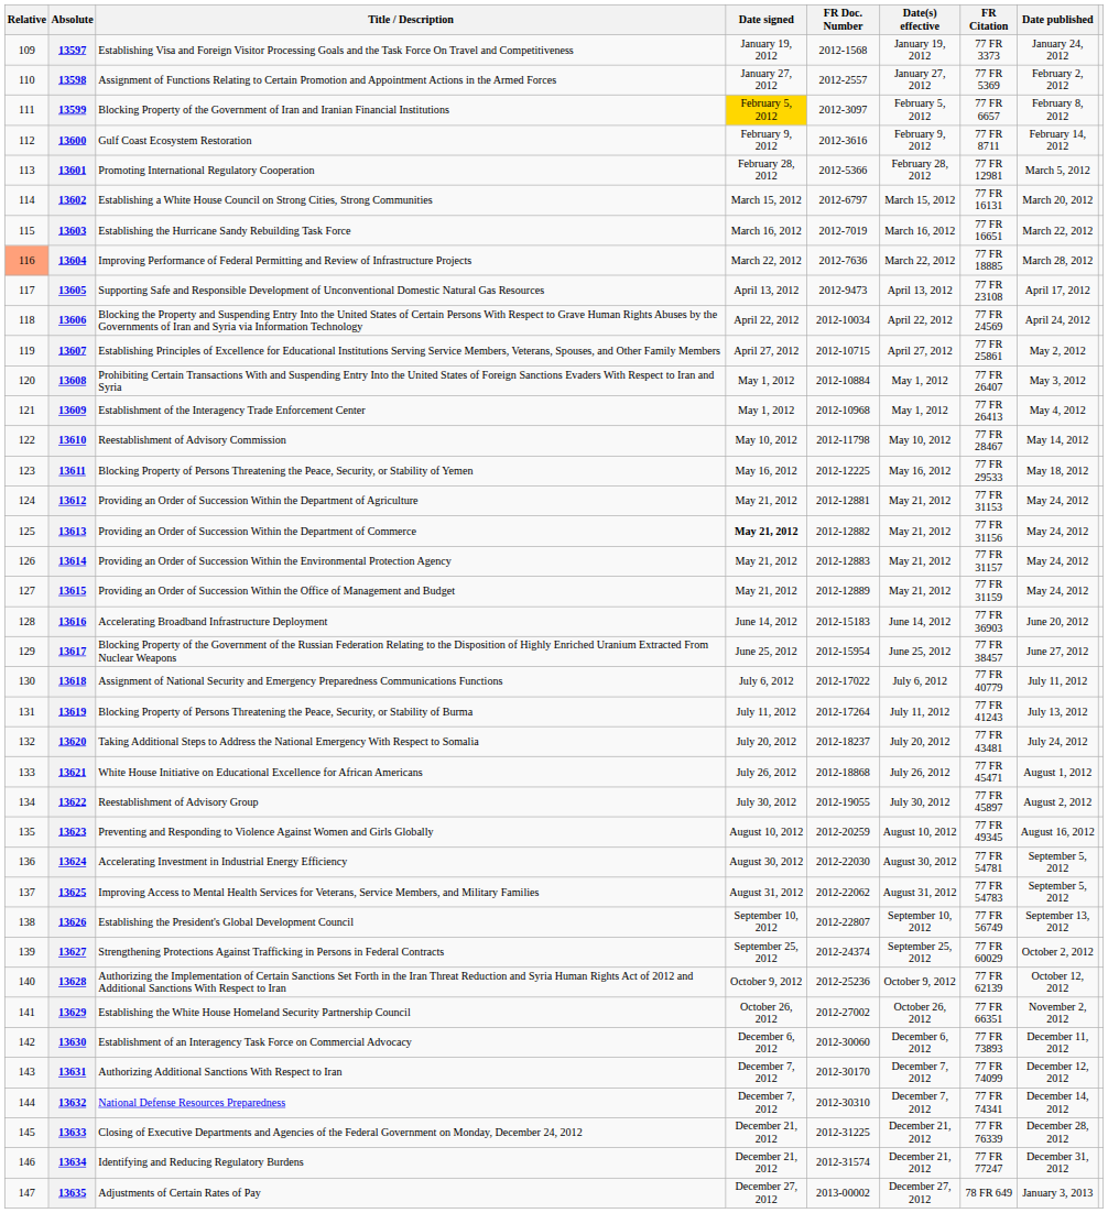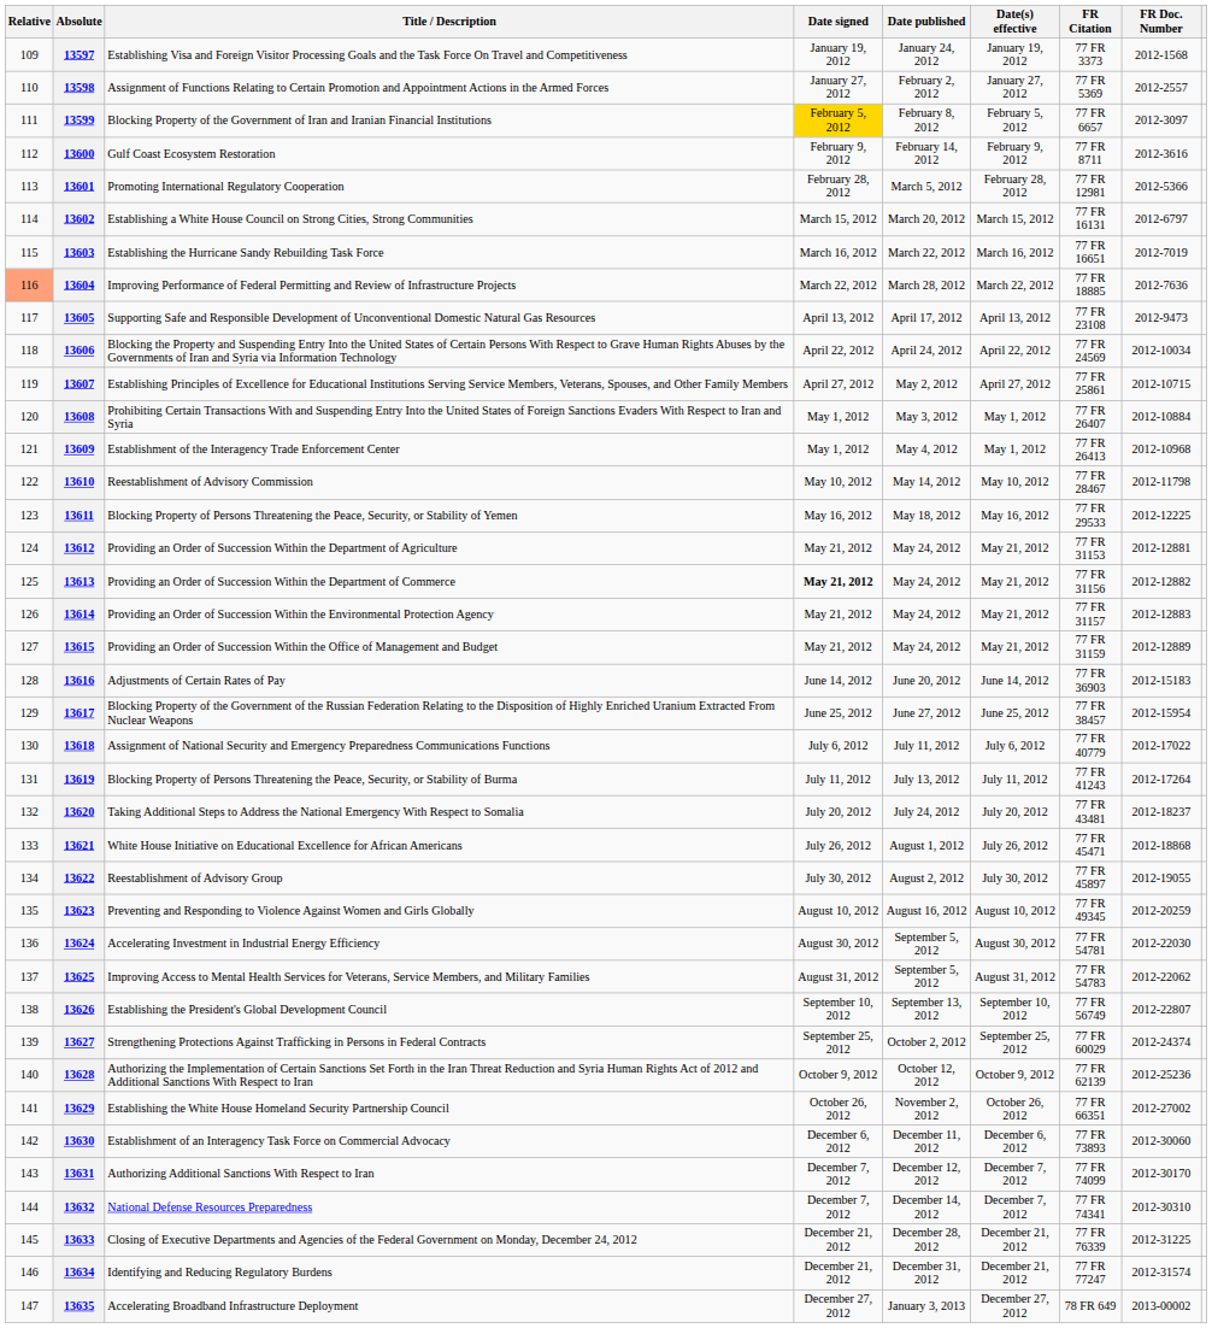 <table class="wikitable sortable plainrowheaders" style="width:100%">
 <tr style="text-align:center">
 <th>Relative </th>
 <th>Absolute </th>
 <th>Title / Description</th>
 <th>Date signed</th>
-<th>FR Doc. Number</th>
+<th>Date published</th>
 <th>Date(s) effective</th>
 <th>FR Citation</th>
-<th>Date published</th>
+<th>FR Doc. Number</th>
 <th class="unsortable"></th>
 </tr>
 <tr style="text-align:center">
 <td>109</td>
 <th><a href='#'>13597</a></th>
 <td style="text-align:left">Establishing Visa and Foreign Visitor Processing Goals and the Task Force On Travel and Competitiveness</td>
 <td>January 19, 2012</td>
-<td>2012-1568</td>
+<td>January 24, 2012</td>
 <td>January 19, 2012</td>
 <td>77 FR 3373</td>
-<td>January 24, 2012</td>
+<td>2012-1568</td>
 <td></td>
 </tr>
 <tr style="text-align:center">
 <td>110</td>
 <th><a href='#'>13598</a></th>
 <td style="text-align:left">Assignment of Functions Relating to Certain Promotion and Appointment Actions in the Armed Forces</td>
 <td>January 27, 2012</td>
-<td>2012-2557</td>
+<td>February 2, 2012</td>
 <td>January 27, 2012</td>
 <td>77 FR 5369</td>
-<td>February 2, 2012</td>
+<td>2012-2557</td>
 <td></td>
 </tr>
 <tr style="text-align:center">
 <td>111</td>
 <th><a href='#'>13599</a></th>
 <td style="text-align:left">Blocking Property of the Government of Iran and Iranian Financial Institutions</td>
 <td style="background: gold;">February 5, 2012</td>
-<td>2012-3097</td>
+<td>February 8, 2012</td>
 <td>February 5, 2012</td>
 <td>77 FR 6657</td>
-<td>February 8, 2012</td>
+<td>2012-3097</td>
 <td></td>
 </tr>
 <tr style="text-align:center">
 <td>112</td>
 <th><a href='#'>13600</a></th>
 <td style="text-align:left">Gulf Coast Ecosystem Restoration</td>
 <td>February 9, 2012</td>
-<td>2012-3616</td>
+<td>February 14, 2012</td>
 <td>February 9, 2012</td>
 <td>77 FR 8711</td>
-<td>February 14, 2012</td>
+<td>2012-3616</td>
 <td></td>
 </tr>
 <tr style="text-align:center">
 <td>113</td>
 <th><a href='#'>13601</a></th>
 <td style="text-align:left">Promoting International Regulatory Cooperation</td>
 <td>February 28, 2012</td>
-<td>2012-5366</td>
+<td>March 5, 2012</td>
 <td>February 28, 2012</td>
 <td>77 FR 12981</td>
-<td>March 5, 2012</td>
+<td>2012-5366</td>
 <td></td>
 </tr>
 <tr style="text-align:center">
 <td>114</td>
 <th><a href='#'>13602</a></th>
 <td style="text-align:left">Establishing a White House Council on Strong Cities, Strong Communities</td>
 <td>March 15, 2012</td>
-<td>2012-6797</td>
+<td>March 20, 2012</td>
 <td>March 15, 2012</td>
 <td>77 FR 16131</td>
-<td>March 20, 2012</td>
+<td>2012-6797</td>
 <td></td>
 </tr>
 <tr style="text-align:center">
 <td>115</td>
 <th><a href='#'>13603</a></th>
 <td style="text-align:left">Establishing the Hurricane Sandy Rebuilding Task Force</td>
 <td>March 16, 2012</td>
-<td>2012-7019</td>
+<td>March 22, 2012</td>
 <td>March 16, 2012</td>
 <td>77 FR 16651</td>
-<td>March 22, 2012</td>
+<td>2012-7019</td>
 <td></td>
 </tr>
 <tr style="text-align:center">
 <td style="background: lightsalmon;">116</td>
 <th><a href='#'>13604</a></th>
 <td style="text-align:left">Improving Performance of Federal Permitting and Review of Infrastructure Projects</td>
 <td>March 22, 2012</td>
-<td>2012-7636</td>
+<td>March 28, 2012</td>
 <td>March 22, 2012</td>
 <td>77 FR 18885</td>
-<td>March 28, 2012</td>
+<td>2012-7636</td>
 <td></td>
 </tr>
 <tr style="text-align:center">
 <td>117</td>
 <th><a href='#'>13605</a></th>
 <td style="text-align:left">Supporting Safe and Responsible Development of Unconventional Domestic Natural Gas Resources</td>
 <td>April 13, 2012</td>
-<td>2012-9473</td>
+<td>April 17, 2012</td>
 <td>April 13, 2012</td>
 <td>77 FR 23108</td>
-<td>April 17, 2012</td>
+<td>2012-9473</td>
 <td></td>
 </tr>
 <tr style="text-align:center">
 <td>118</td>
 <th><a href='#'>13606</a></th>
 <td style="text-align:left">Blocking the Property and Suspending Entry Into the United States of Certain Persons With Respect to Grave Human Rights Abuses by the Governments of Iran and Syria via Information Technology</td>
 <td>April 22, 2012</td>
-<td>2012-10034</td>
+<td>April 24, 2012</td>
 <td>April 22, 2012</td>
 <td>77 FR 24569</td>
-<td>April 24, 2012</td>
+<td>2012-10034</td>
 <td></td>
 </tr>
 <tr style="text-align:center">
 <td>119</td>
 <th><a href='#'>13607</a></th>
 <td style="text-align:left">Establishing Principles of Excellence for Educational Institutions Serving Service Members, Veterans, Spouses, and Other Family Members</td>
 <td>April 27, 2012</td>
-<td>2012-10715</td>
+<td>May 2, 2012</td>
 <td>April 27, 2012</td>
 <td>77 FR 25861</td>
-<td>May 2, 2012</td>
+<td>2012-10715</td>
 <td></td>
 </tr>
 <tr style="text-align:center">
 <td>120</td>
 <th><a href='#'>13608</a></th>
 <td style="text-align:left">Prohibiting Certain Transactions With and Suspending Entry Into the United States of Foreign Sanctions Evaders With Respect to Iran and Syria</td>
 <td>May 1, 2012</td>
-<td>2012-10884</td>
+<td>May 3, 2012</td>
 <td>May 1, 2012</td>
 <td>77 FR 26407</td>
-<td>May 3, 2012</td>
+<td>2012-10884</td>
 <td></td>
 </tr>
 <tr style="text-align:center">
 <td>121</td>
 <th><a href='#'>13609</a></th>
 <td style="text-align:left">Establishment of the Interagency Trade Enforcement Center</td>
 <td>May 1, 2012</td>
-<td>2012-10968</td>
+<td>May 4, 2012</td>
 <td>May 1, 2012</td>
 <td>77 FR 26413</td>
-<td>May 4, 2012</td>
+<td>2012-10968</td>
 <td></td>
 </tr>
 <tr style="text-align:center">
 <td>122</td>
 <th><a href='#'>13610</a></th>
 <td style="text-align:left">Reestablishment of Advisory Commission</td>
 <td>May 10, 2012</td>
-<td>2012-11798</td>
+<td>May 14, 2012</td>
 <td>May 10, 2012</td>
 <td>77 FR 28467</td>
-<td>May 14, 2012</td>
+<td>2012-11798</td>
 <td></td>
 </tr>
 <tr style="text-align:center">
 <td>123</td>
 <th><a href='#'>13611</a></th>
 <td style="text-align:left">Blocking Property of Persons Threatening the Peace, Security, or Stability of Yemen</td>
 <td>May 16, 2012</td>
-<td>2012-12225</td>
+<td>May 18, 2012</td>
 <td>May 16, 2012</td>
 <td>77 FR 29533</td>
-<td>May 18, 2012</td>
+<td>2012-12225</td>
 <td></td>
 </tr>
 <tr style="text-align:center">
 <td>124</td>
 <th><a href='#'>13612</a></th>
 <td style="text-align:left">Providing an Order of Succession Within the Department of Agriculture</td>
 <td>May 21, 2012</td>
-<td>2012-12881</td>
+<td>May 24, 2012</td>
 <td>May 21, 2012</td>
 <td>77 FR 31153</td>
-<td>May 24, 2012</td>
+<td>2012-12881</td>
 <td></td>
 </tr>
 <tr style="text-align:center">
 <td>125</td>
 <th><a href='#'>13613</a></th>
 <td style="text-align:left">Providing an Order of Succession Within the Department of Commerce</td>
 <td><strong>May 21, 2012</strong></td>
-<td>2012-12882</td>
+<td>May 24, 2012</td>
 <td>May 21, 2012</td>
 <td>77 FR 31156</td>
-<td>May 24, 2012</td>
+<td>2012-12882</td>
 <td></td>
 </tr>
 <tr style="text-align:center">
 <td>126</td>
 <th><a href='#'>13614</a></th>
 <td style="text-align:left">Providing an Order of Succession Within the Environmental Protection Agency</td>
 <td>May 21, 2012</td>
-<td>2012-12883</td>
+<td>May 24, 2012</td>
 <td>May 21, 2012</td>
 <td>77 FR 31157</td>
-<td>May 24, 2012</td>
+<td>2012-12883</td>
 <td></td>
 </tr>
 <tr style="text-align:center">
 <td>127</td>
 <th><a href='#'>13615</a></th>
 <td style="text-align:left">Providing an Order of Succession Within the Office of Management and Budget</td>
 <td>May 21, 2012</td>
-<td>2012-12889</td>
+<td>May 24, 2012</td>
 <td>May 21, 2012</td>
 <td>77 FR 31159</td>
-<td>May 24, 2012</td>
+<td>2012-12889</td>
 <td></td>
 </tr>
 <tr style="text-align:center">
 <td>128</td>
 <th><a href='#'>13616</a></th>
-<td style="text-align:left">Accelerating Broadband Infrastructure Deployment</td>
+<td style="text-align:left">Adjustments of Certain Rates of Pay</td>
 <td>June 14, 2012</td>
-<td>2012-15183</td>
+<td>June 20, 2012</td>
 <td>June 14, 2012</td>
 <td>77 FR 36903</td>
-<td>June 20, 2012</td>
+<td>2012-15183</td>
 <td></td>
 </tr>
 <tr style="text-align:center">
 <td>129</td>
 <th><a href='#'>13617</a></th>
 <td style="text-align:left">Blocking Property of the Government of the Russian Federation Relating to the Disposition of Highly Enriched Uranium Extracted From Nuclear Weapons</td>
 <td>June 25, 2012</td>
-<td>2012-15954</td>
+<td>June 27, 2012</td>
 <td>June 25, 2012</td>
 <td>77 FR 38457</td>
-<td>June 27, 2012</td>
+<td>2012-15954</td>
 <td></td>
 </tr>
 <tr style="text-align:center">
 <td>130</td>
 <th><a href='#'>13618</a></th>
 <td style="text-align:left">Assignment of National Security and Emergency Preparedness Communications Functions</td>
 <td>July 6, 2012</td>
-<td>2012-17022</td>
+<td>July 11, 2012</td>
 <td>July 6, 2012</td>
 <td>77 FR 40779</td>
-<td>July 11, 2012</td>
+<td>2012-17022</td>
 <td></td>
 </tr>
 <tr style="text-align:center">
 <td>131</td>
 <th><a href='#'>13619</a></th>
 <td style="text-align:left">Blocking Property of Persons Threatening the Peace, Security, or Stability of Burma</td>
 <td>July 11, 2012</td>
-<td>2012-17264</td>
+<td>July 13, 2012</td>
 <td>July 11, 2012</td>
 <td>77 FR 41243</td>
-<td>July 13, 2012</td>
+<td>2012-17264</td>
 <td></td>
 </tr>
 <tr style="text-align:center">
 <td>132</td>
 <th><a href='#'>13620</a></th>
 <td style="text-align:left">Taking Additional Steps to Address the National Emergency With Respect to Somalia</td>
 <td>July 20, 2012</td>
-<td>2012-18237</td>
+<td>July 24, 2012</td>
 <td>July 20, 2012</td>
 <td>77 FR 43481</td>
-<td>July 24, 2012</td>
+<td>2012-18237</td>
 <td></td>
 </tr>
 <tr style="text-align:center">
 <td>133</td>
 <th><a href='#'>13621</a></th>
 <td style="text-align:left">White House Initiative on Educational Excellence for African Americans</td>
 <td>July 26, 2012</td>
-<td>2012-18868</td>
+<td>August 1, 2012</td>
 <td>July 26, 2012</td>
 <td>77 FR 45471</td>
-<td>August 1, 2012</td>
+<td>2012-18868</td>
 <td></td>
 </tr>
 <tr style="text-align:center">
 <td>134</td>
 <th><a href='#'>13622</a></th>
 <td style="text-align:left">Reestablishment of Advisory Group</td>
 <td>July 30, 2012</td>
-<td>2012-19055</td>
+<td>August 2, 2012</td>
 <td>July 30, 2012</td>
 <td>77 FR 45897</td>
-<td>August 2, 2012</td>
+<td>2012-19055</td>
 <td></td>
 </tr>
 <tr style="text-align:center">
 <td>135</td>
 <th><a href='#'>13623</a></th>
 <td style="text-align:left">Preventing and Responding to Violence Against Women and Girls Globally</td>
 <td>August 10, 2012</td>
-<td>2012-20259</td>
+<td>August 16, 2012</td>
 <td>August 10, 2012</td>
 <td>77 FR 49345</td>
-<td>August 16, 2012</td>
+<td>2012-20259</td>
 <td></td>
 </tr>
 <tr style="text-align:center">
 <td>136</td>
 <th><a href='#'>13624</a></th>
 <td style="text-align:left">Accelerating Investment in Industrial Energy Efficiency</td>
 <td>August 30, 2012</td>
-<td>2012-22030</td>
+<td>September 5, 2012</td>
 <td>August 30, 2012</td>
 <td>77 FR 54781</td>
-<td>September 5, 2012</td>
+<td>2012-22030</td>
 <td></td>
 </tr>
 <tr style="text-align:center">
 <td>137</td>
 <th><a href='#'>13625</a></th>
 <td style="text-align:left">Improving Access to Mental Health Services for Veterans, Service Members, and Military Families</td>
 <td>August 31, 2012</td>
-<td>2012-22062</td>
+<td>September 5, 2012</td>
 <td>August 31, 2012</td>
 <td>77 FR 54783</td>
-<td>September 5, 2012</td>
+<td>2012-22062</td>
 <td></td>
 </tr>
 <tr style="text-align:center">
 <td>138</td>
 <th><a href='#'>13626</a></th>
 <td style="text-align:left">Establishing the President's Global Development Council</td>
 <td>September 10, 2012</td>
-<td>2012-22807</td>
+<td>September 13, 2012</td>
 <td>September 10, 2012</td>
 <td>77 FR 56749</td>
-<td>September 13, 2012</td>
+<td>2012-22807</td>
 <td></td>
 </tr>
 <tr style="text-align:center">
 <td>139</td>
 <th><a href='#'>13627</a></th>
 <td style="text-align:left">Strengthening Protections Against Trafficking in Persons in Federal Contracts</td>
 <td>September 25, 2012</td>
-<td>2012-24374</td>
+<td>October 2, 2012</td>
 <td>September 25, 2012</td>
 <td>77 FR 60029</td>
-<td>October 2, 2012</td>
+<td>2012-24374</td>
 <td></td>
 </tr>
 <tr style="text-align:center">
 <td>140</td>
 <th><a href='#'>13628</a></th>
 <td style="text-align:left">Authorizing the Implementation of Certain Sanctions Set Forth in the Iran Threat Reduction and Syria Human Rights Act of 2012 and Additional Sanctions With Respect to Iran</td>
 <td>October 9, 2012</td>
-<td>2012-25236</td>
+<td>October 12, 2012</td>
 <td>October 9, 2012</td>
 <td>77 FR 62139</td>
-<td>October 12, 2012</td>
+<td>2012-25236</td>
 <td></td>
 </tr>
 <tr style="text-align:center">
 <td>141</td>
 <th><a href='#'>13629</a></th>
 <td style="text-align:left">Establishing the White House Homeland Security Partnership Council</td>
 <td>October 26, 2012</td>
-<td>2012-27002</td>
+<td>November 2, 2012</td>
 <td>October 26, 2012</td>
 <td>77 FR 66351</td>
-<td>November 2, 2012</td>
+<td>2012-27002</td>
 <td></td>
 </tr>
 <tr style="text-align:center">
 <td>142</td>
 <th><a href='#'>13630</a></th>
 <td style="text-align:left">Establishment of an Interagency Task Force on Commercial Advocacy</td>
 <td>December 6, 2012</td>
-<td>2012-30060</td>
+<td>December 11, 2012</td>
 <td>December 6, 2012</td>
 <td>77 FR 73893</td>
-<td>December 11, 2012</td>
+<td>2012-30060</td>
 <td></td>
 </tr>
 <tr style="text-align:center">
 <td>143</td>
 <th><a href='#'>13631</a></th>
 <td style="text-align:left">Authorizing Additional Sanctions With Respect to Iran</td>
 <td>December 7, 2012</td>
-<td>2012-30170</td>
+<td>December 12, 2012</td>
 <td>December 7, 2012</td>
 <td>77 FR 74099</td>
-<td>December 12, 2012</td>
+<td>2012-30170</td>
 <td></td>
 </tr>
 <tr style="text-align:center">
 <td>144</td>
 <th><a href='#'>13632</a></th>
 <td style="text-align:left"><a href='#'>National Defense Resources Preparedness</a></td>
 <td>December 7, 2012</td>
-<td>2012-30310</td>
+<td>December 14, 2012</td>
 <td>December 7, 2012</td>
 <td>77 FR 74341</td>
-<td>December 14, 2012</td>
+<td>2012-30310</td>
 <td></td>
 </tr>
 <tr style="text-align:center">
 <td>145</td>
 <th><a href='#'>13633</a></th>
 <td style="text-align:left">Closing of Executive Departments and Agencies of the Federal Government on Monday, December 24, 2012</td>
 <td>December 21, 2012</td>
-<td>2012-31225</td>
+<td>December 28, 2012</td>
 <td>December 21, 2012</td>
 <td>77 FR 76339</td>
-<td>December 28, 2012</td>
+<td>2012-31225</td>
 <td></td>
 </tr>
 <tr style="text-align:center">
 <td>146</td>
 <th><a href='#'>13634</a></th>
 <td style="text-align:left">Identifying and Reducing Regulatory Burdens</td>
 <td>December 21, 2012</td>
-<td>2012-31574</td>
+<td>December 31, 2012</td>
 <td>December 21, 2012</td>
 <td>77 FR 77247</td>
-<td>December 31, 2012</td>
+<td>2012-31574</td>
 <td></td>
 </tr>
 <tr style="text-align:center">
 <td>147</td>
 <th><a href='#'>13635</a></th>
-<td style="text-align:left">Adjustments of Certain Rates of Pay</td>
+<td style="text-align:left">Accelerating Broadband Infrastructure Deployment</td>
 <td>December 27, 2012</td>
-<td>2013-00002</td>
+<td>January 3, 2013</td>
 <td>December 27, 2012</td>
 <td>78 FR 649</td>
-<td>January 3, 2013</td>
+<td>2013-00002</td>
 <td></td>
 </tr>
 </table>
